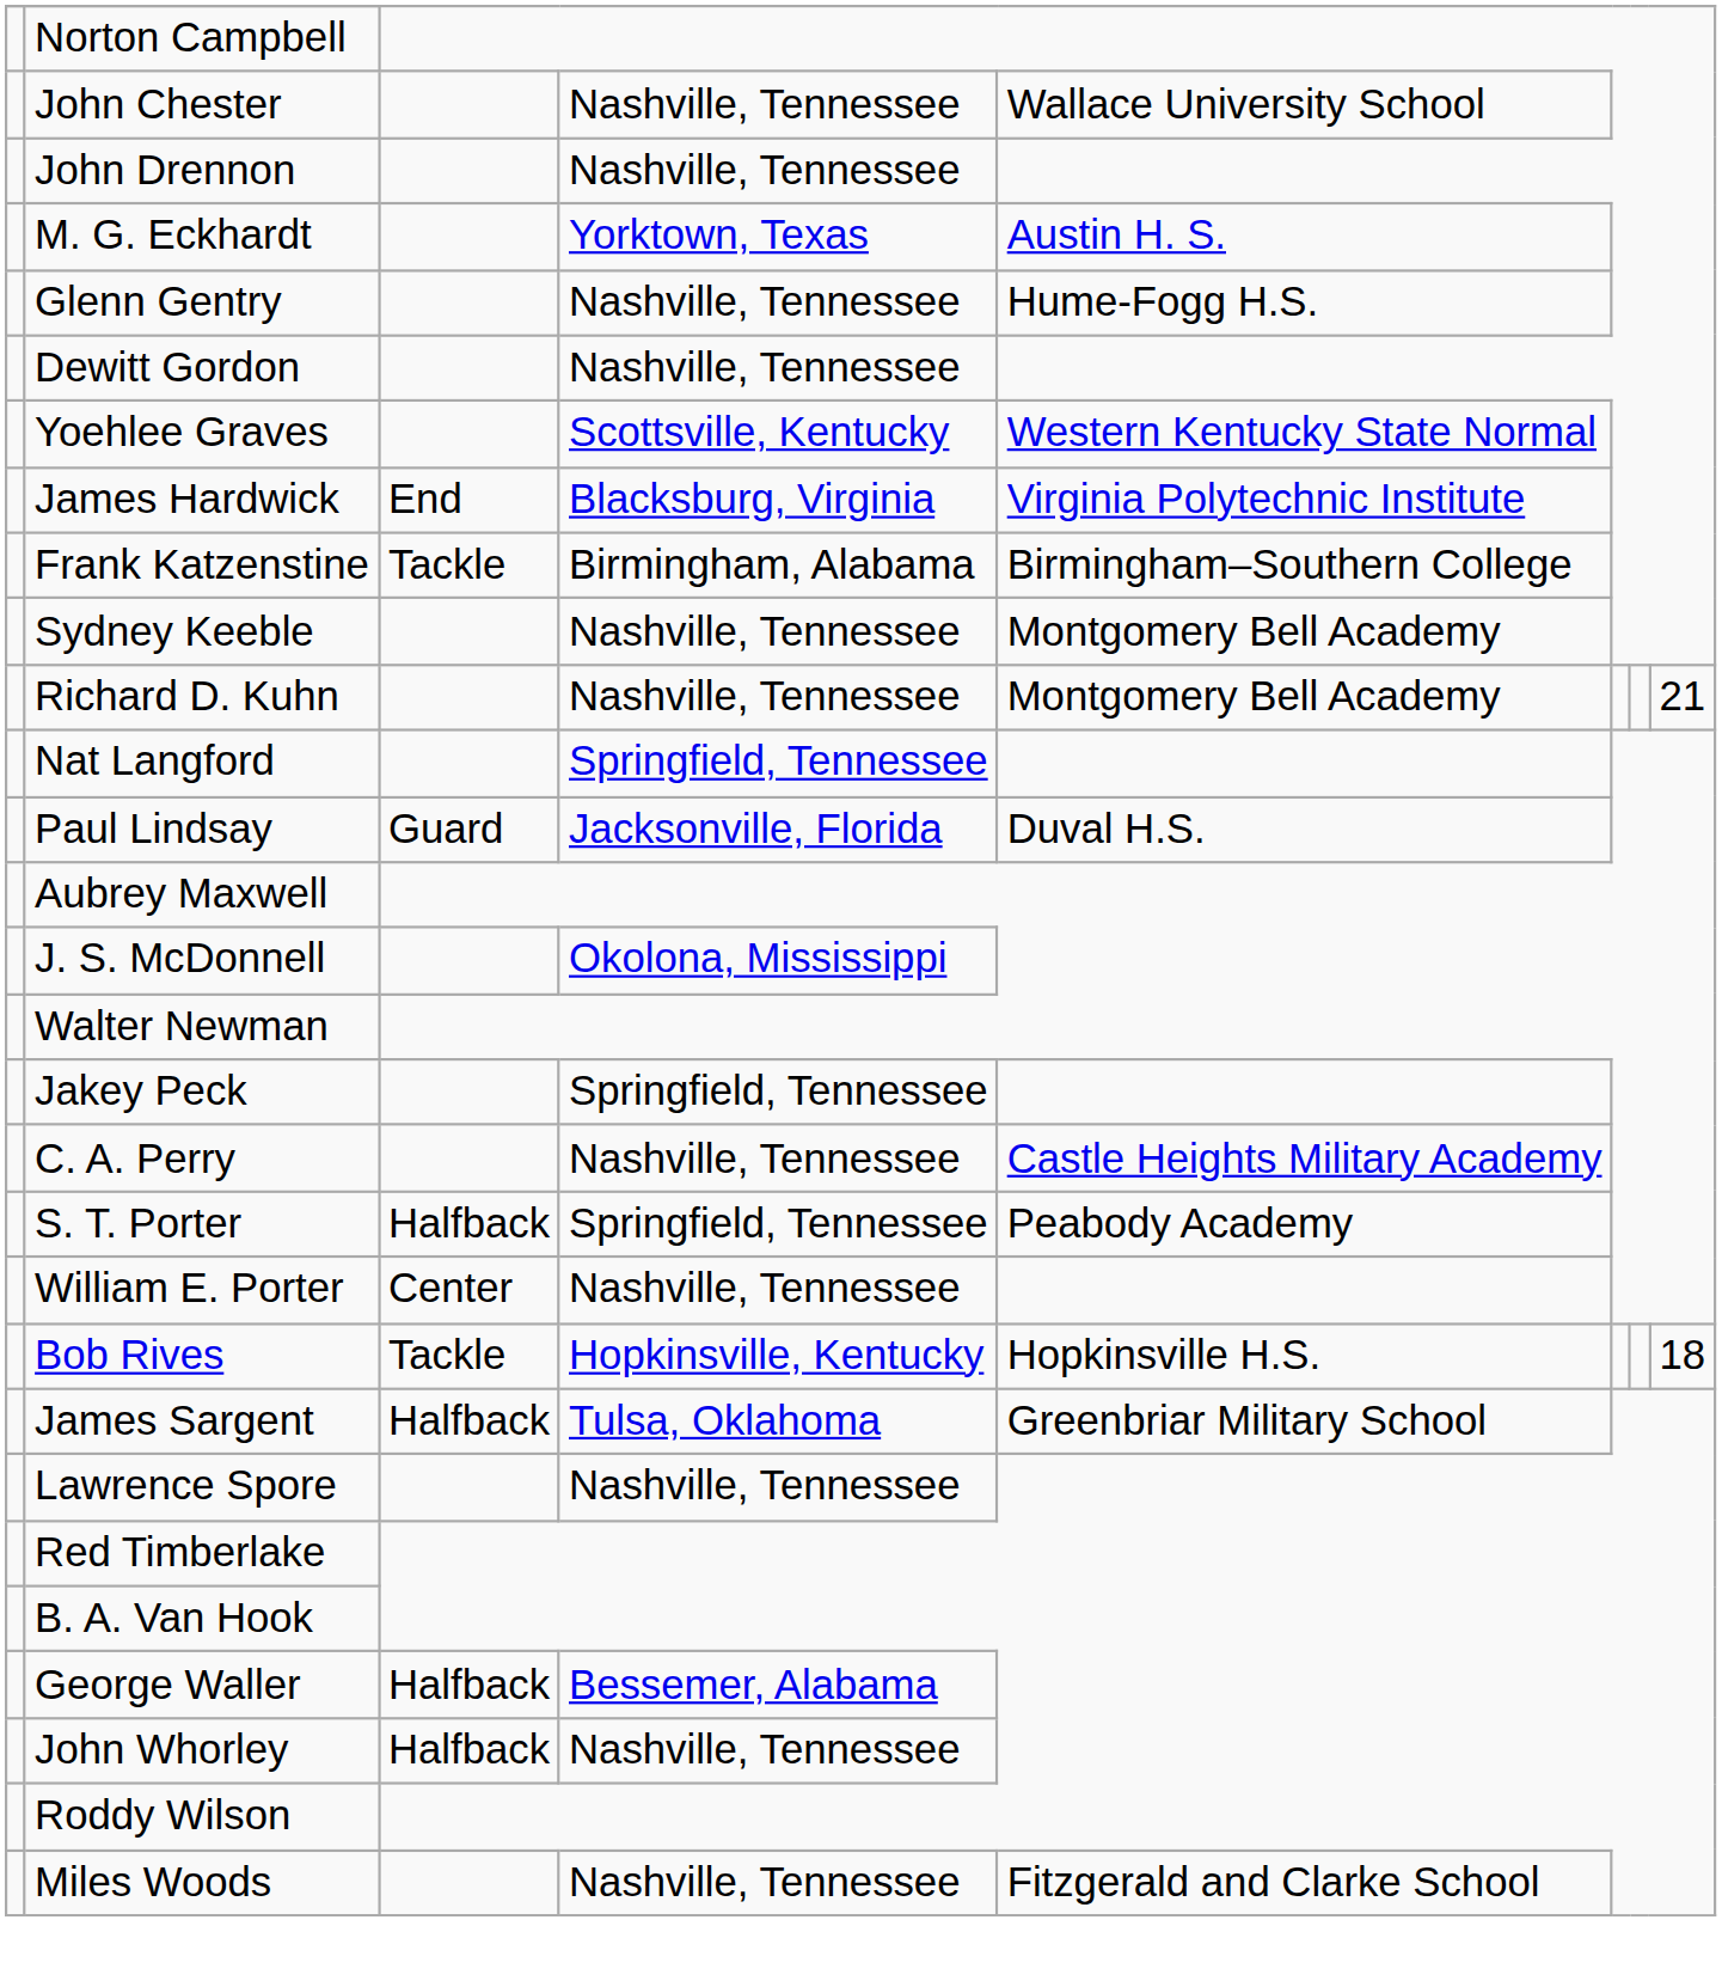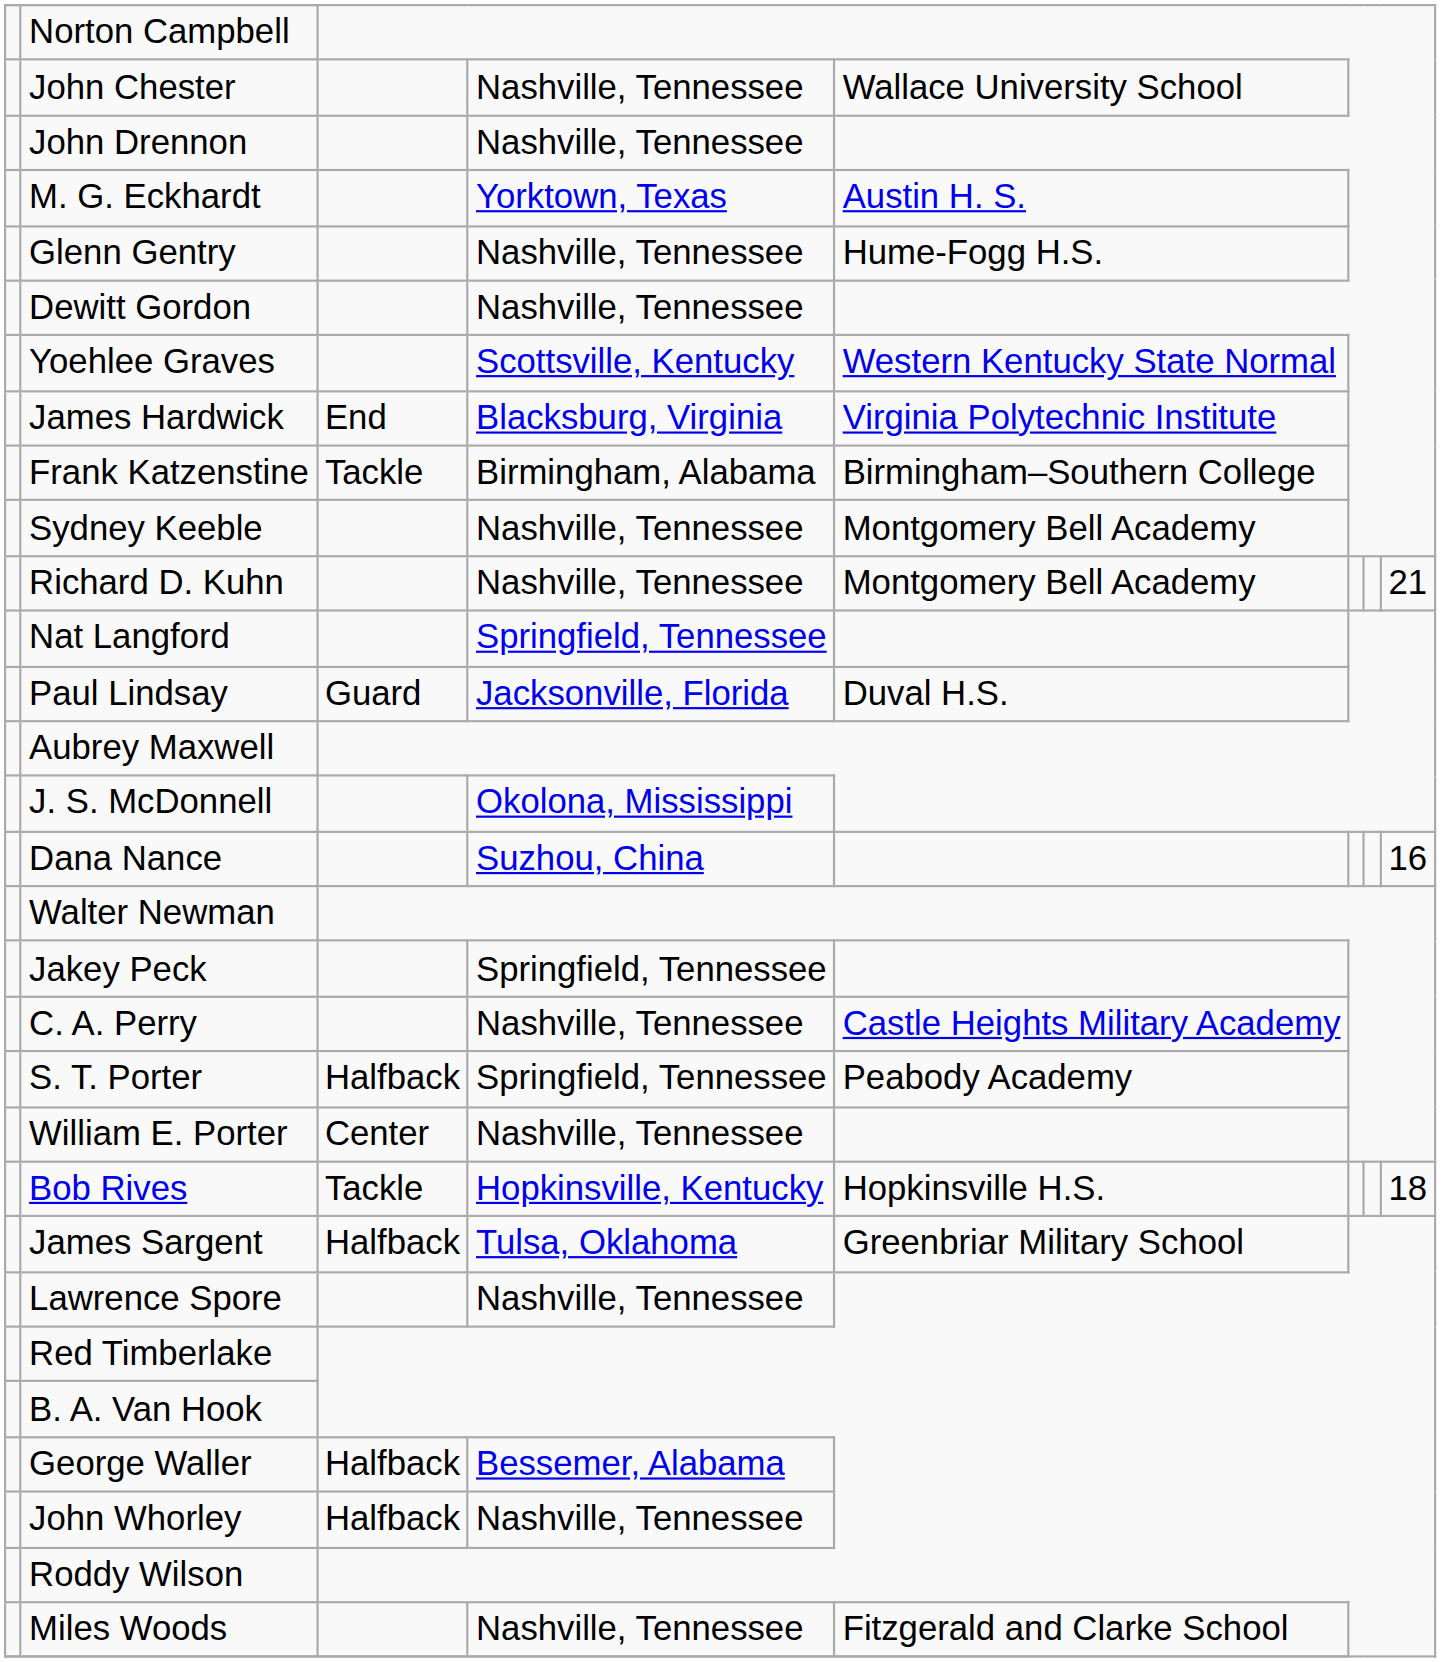 <table class="wikitable">
 <tr>
 </tr>
 <tr>
 <td></td>
 <td>Norton Campbell</td>
 </tr>
 <tr>
 <td></td>
 <td>John Chester</td>
 <td></td>
 <td>Nashville, Tennessee</td>
 <td>Wallace University School</td>
 </tr>
 <tr>
 <td></td>
 <td>John Drennon</td>
 <td></td>
 <td>Nashville, Tennessee</td>
 </tr>
 <tr>
 <td></td>
 <td>M. G. Eckhardt</td>
 <td></td>
 <td><a href='#'>Yorktown, Texas</a></td>
 <td><a href='#'>Austin H. S.</a></td>
 </tr>
 <tr>
 <td></td>
 <td>Glenn Gentry</td>
 <td></td>
 <td>Nashville, Tennessee</td>
 <td>Hume-Fogg H.S.</td>
 </tr>
 <tr>
 <td></td>
 <td>Dewitt Gordon</td>
 <td></td>
 <td>Nashville, Tennessee</td>
 </tr>
 <tr>
 <td></td>
 <td>Yoehlee Graves</td>
 <td></td>
 <td><a href='#'>Scottsville, Kentucky</a></td>
 <td><a href='#'>Western Kentucky State Normal</a></td>
 </tr>
 <tr>
 <td></td>
 <td>James Hardwick</td>
 <td>End</td>
 <td><a href='#'>Blacksburg, Virginia</a></td>
 <td><a href='#'>Virginia Polytechnic Institute</a></td>
 </tr>
 <tr>
 <td></td>
 <td>Frank Katzenstine</td>
 <td>Tackle</td>
 <td>Birmingham, Alabama</td>
 <td>Birmingham–Southern College</td>
 </tr>
 <tr>
 <td></td>
 <td>Sydney Keeble</td>
 <td></td>
 <td>Nashville, Tennessee</td>
 <td>Montgomery Bell Academy</td>
 </tr>
 <tr>
 <td></td>
 <td>Richard D. Kuhn</td>
 <td></td>
 <td>Nashville, Tennessee</td>
 <td>Montgomery Bell Academy</td>
 <td></td>
 <td></td>
 <td>21</td>
 </tr>
 <tr>
 <td></td>
 <td>Nat Langford</td>
 <td></td>
 <td><a href='#'>Springfield, Tennessee</a></td>
 <td></td>
 </tr>
 <tr>
 <td></td>
 <td>Paul Lindsay</td>
 <td>Guard</td>
 <td><a href='#'>Jacksonville, Florida</a></td>
 <td>Duval H.S.</td>
 </tr>
 <tr>
 <td></td>
 <td>Aubrey Maxwell</td>
 </tr>
 <tr>
 <td></td>
 <td>J. S. McDonnell</td>
 <td></td>
 <td><a href='#'>Okolona, Mississippi</a></td>
 </tr>
 <tr>
 <td></td>
+<td>Dana Nance</td>
+<td></td>
+<td><a href='#'>Suzhou, China</a></td>
+<td></td>
+<td></td>
+<td></td>
+<td>16</td>
+</tr>
+<tr>
+<td></td>
 <td>Walter Newman</td>
 </tr>
 <tr>
 <td></td>
 <td>Jakey Peck</td>
 <td></td>
 <td>Springfield, Tennessee</td>
 <td></td>
 </tr>
 <tr>
 <td></td>
 <td>C. A. Perry</td>
 <td></td>
 <td>Nashville, Tennessee</td>
 <td><a href='#'>Castle Heights Military Academy</a></td>
 </tr>
 <tr>
 <td></td>
 <td>S. T. Porter</td>
 <td>Halfback</td>
 <td>Springfield, Tennessee</td>
 <td>Peabody Academy</td>
 </tr>
 <tr>
 <td></td>
 <td>William E. Porter</td>
 <td>Center</td>
 <td>Nashville, Tennessee</td>
 <td></td>
 </tr>
 <tr>
 <td></td>
 <td><a href='#'>Bob Rives</a></td>
 <td>Tackle</td>
 <td><a href='#'>Hopkinsville, Kentucky</a></td>
 <td>Hopkinsville H.S.</td>
 <td></td>
 <td></td>
 <td>18</td>
 </tr>
 <tr>
 <td></td>
 <td>James Sargent</td>
 <td>Halfback</td>
 <td><a href='#'>Tulsa, Oklahoma</a></td>
 <td>Greenbriar Military School</td>
 </tr>
 <tr>
 <td></td>
 <td>Lawrence Spore</td>
 <td></td>
 <td>Nashville, Tennessee</td>
 </tr>
 <tr>
 <td></td>
 <td>Red Timberlake</td>
 </tr>
 <tr>
 <td></td>
 <td>B. A. Van Hook</td>
 </tr>
 <tr>
 <td></td>
 <td>George Waller</td>
 <td>Halfback</td>
 <td><a href='#'>Bessemer, Alabama</a></td>
 </tr>
 <tr>
 <td></td>
 <td>John Whorley</td>
 <td>Halfback</td>
 <td>Nashville, Tennessee</td>
 </tr>
 <tr>
 <td></td>
 <td>Roddy Wilson</td>
 </tr>
 <tr>
 <td></td>
 <td>Miles Woods</td>
 <td></td>
 <td>Nashville, Tennessee</td>
 <td>Fitzgerald and Clarke School</td>
 </tr>
 <tr>
 </tr>
 </table>
